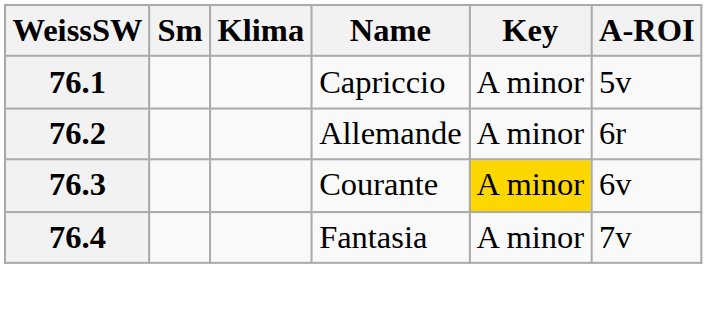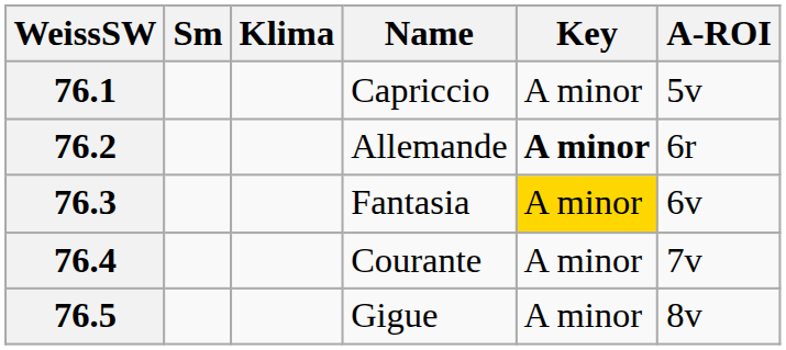 <table border="1" class="wikitable sortable">
 <tr>
 <th data-sort-type="number">WeissSW</th>
 <th>Sm</th>
 <th>Klima</th>
 <th class="unsortable">Name</th>
 <th class="unsortable">Key</th>
 <th>A-ROI</th>
 </tr>
 <tr>
 <th data-sort-value="1">76.1</th>
 <td></td>
 <td></td>
 <td>Capriccio</td>
 <td>A minor</td>
 <td>5v</td>
 </tr>
 <tr>
 <th data-sort-value="2">76.2</th>
 <td></td>
 <td></td>
 <td>Allemande</td>
-<td>A minor</td>
+<td><strong>A minor</strong></td>
 <td>6r</td>
 </tr>
 <tr>
 <th data-sort-value="3">76.3</th>
 <td></td>
 <td></td>
-<td>Courante</td>
+<td>Fantasia</td>
 <td style="background: gold;">A minor</td>
 <td>6v</td>
 </tr>
 <tr>
 <th data-sort-value="4">76.4</th>
 <td></td>
 <td></td>
-<td>Fantasia</td>
+<td>Courante</td>
 <td>A minor</td>
 <td>7v</td>
 </tr>
+<tr>
+<th data-sort-value="5">76.5</th>
+<td></td>
+<td></td>
+<td>Gigue</td>
+<td>A minor</td>
+<td>8v</td>
+</tr>
 </table>
